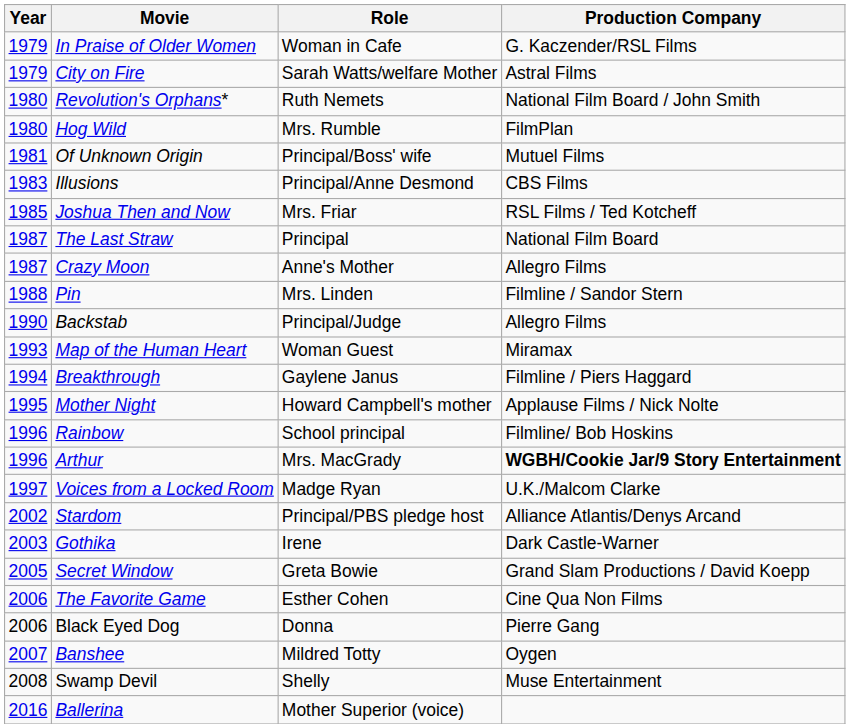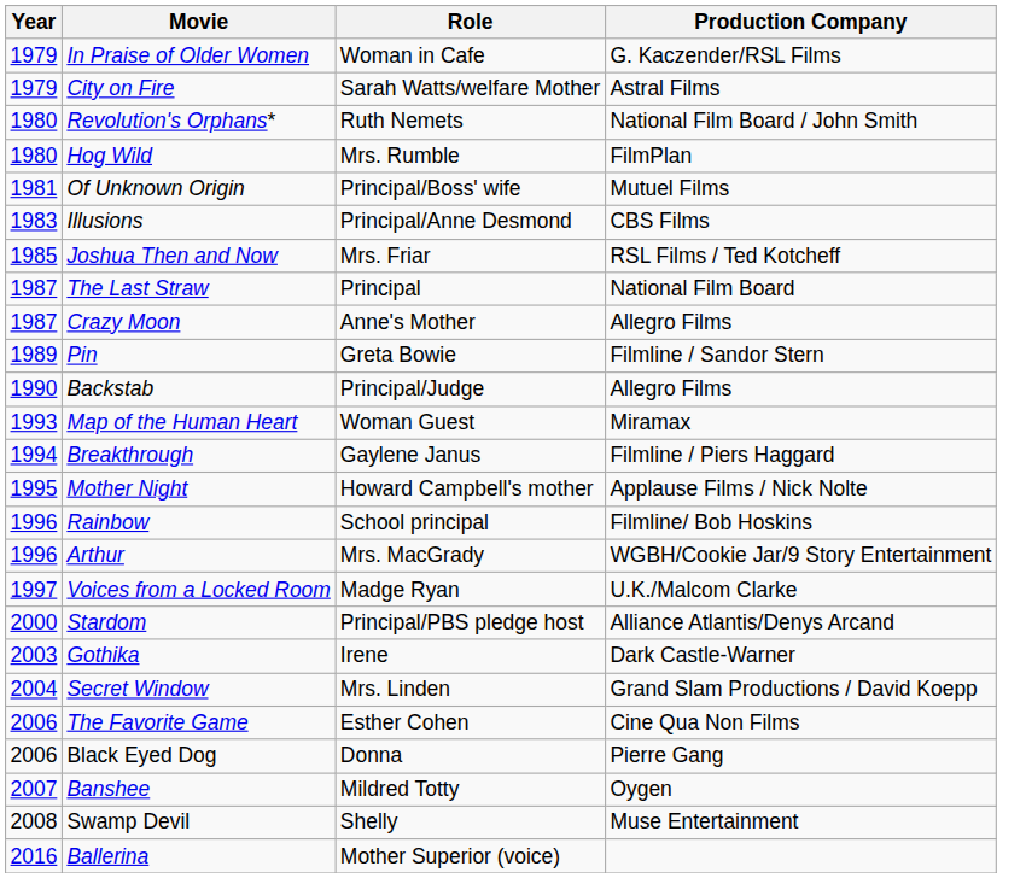 <table class="wikitable sortable">
 <tr>
 <th>Year</th>
 <th>Movie</th>
 <th>Role</th>
 <th>Production Company</th>
 </tr>
 <tr>
 <td><a href='#'>1979</a></td>
 <td><em><a href='#'>In Praise of Older Women</a></em></td>
 <td>Woman in Cafe</td>
 <td>G. Kaczender/RSL Films</td>
 </tr>
 <tr>
 <td><a href='#'>1979</a></td>
 <td><em><a href='#'>City on Fire</a></em></td>
 <td>Sarah Watts/welfare Mother</td>
 <td>Astral Films</td>
 </tr>
 <tr>
 <td><a href='#'>1980</a></td>
 <td><em><a href='#'>Revolution's Orphans</a></em>*</td>
 <td>Ruth Nemets</td>
 <td>National Film Board / John Smith</td>
 </tr>
 <tr>
 <td><a href='#'>1980</a></td>
 <td><em><a href='#'>Hog Wild</a></em></td>
 <td>Mrs. Rumble</td>
 <td>FilmPlan</td>
 </tr>
 <tr>
 <td><a href='#'>1981</a></td>
 <td><em>Of Unknown Origin</em></td>
 <td>Principal/Boss' wife</td>
 <td>Mutuel Films</td>
 </tr>
 <tr>
 <td><a href='#'>1983</a></td>
 <td><em>Illusions</em></td>
 <td>Principal/Anne Desmond</td>
 <td>CBS Films</td>
 </tr>
 <tr>
 <td><a href='#'>1985</a></td>
 <td><em><a href='#'>Joshua Then and Now</a></em></td>
 <td>Mrs. Friar</td>
 <td>RSL Films / Ted Kotcheff</td>
 </tr>
 <tr>
 <td><a href='#'>1987</a></td>
 <td data-sort-value="Last Straw, The"><em><a href='#'>The Last Straw</a></em></td>
 <td>Principal</td>
 <td>National Film Board</td>
 </tr>
 <tr>
 <td><a href='#'>1987</a></td>
 <td><em><a href='#'>Crazy Moon</a></em></td>
 <td>Anne's Mother</td>
 <td>Allegro Films</td>
 </tr>
 <tr>
-<td><a href='#'>1988</a></td>
+<td><a href='#'>1989</a></td>
 <td><em><a href='#'>Pin</a></em></td>
-<td>Mrs. Linden</td>
+<td>Greta Bowie</td>
 <td>Filmline / Sandor Stern</td>
 </tr>
 <tr>
 <td><a href='#'>1990</a></td>
 <td><em>Backstab</em></td>
 <td>Principal/Judge</td>
 <td>Allegro Films</td>
 </tr>
 <tr>
 <td><a href='#'>1993</a></td>
 <td><em><a href='#'>Map of the Human Heart</a></em></td>
 <td>Woman Guest</td>
 <td>Miramax</td>
 </tr>
 <tr>
 <td><a href='#'>1994</a></td>
 <td><em><a href='#'>Breakthrough</a></em></td>
 <td>Gaylene Janus</td>
 <td>Filmline / Piers Haggard</td>
 </tr>
 <tr>
 <td><a href='#'>1995</a></td>
 <td><em><a href='#'>Mother Night</a></em></td>
 <td>Howard Campbell's mother</td>
 <td>Applause Films / Nick Nolte</td>
 </tr>
 <tr>
 <td><a href='#'>1996</a></td>
 <td><em><a href='#'>Rainbow</a></em></td>
 <td>School principal</td>
 <td>Filmline/ Bob Hoskins</td>
 </tr>
 <tr>
 <td><a href='#'>1996</a></td>
 <td><em><a href='#'>Arthur</a></em></td>
 <td>Mrs. MacGrady</td>
-<td><strong>WGBH/Cookie Jar/9 Story Entertainment</strong></td>
+<td>WGBH/Cookie Jar/9 Story Entertainment</td>
 </tr>
 <tr>
 <td><a href='#'>1997</a></td>
 <td><em><a href='#'>Voices from a Locked Room</a></em></td>
 <td>Madge Ryan</td>
 <td>U.K./Malcom Clarke</td>
 </tr>
 <tr>
-<td><a href='#'>2002</a></td>
+<td><a href='#'>2000</a></td>
 <td><em><a href='#'>Stardom</a></em></td>
 <td>Principal/PBS pledge host</td>
 <td>Alliance Atlantis/Denys Arcand</td>
 </tr>
 <tr>
 <td><a href='#'>2003</a></td>
 <td><em><a href='#'>Gothika</a></em></td>
 <td>Irene</td>
 <td>Dark Castle-Warner</td>
 </tr>
 <tr>
-<td><a href='#'>2005</a></td>
+<td><a href='#'>2004</a></td>
 <td><em><a href='#'>Secret Window</a></em></td>
-<td>Greta Bowie</td>
+<td>Mrs. Linden</td>
 <td>Grand Slam Productions / David Koepp</td>
 </tr>
 <tr>
 <td><a href='#'>2006</a></td>
 <td data-sort-value="Favorite Game, The"><em><a href='#'>The Favorite Game</a></em></td>
 <td>Esther Cohen</td>
 <td>Cine Qua Non Films</td>
 </tr>
 <tr>
 <td>2006</td>
 <td>Black Eyed Dog</td>
 <td>Donna</td>
 <td>Pierre Gang</td>
 </tr>
 <tr>
 <td><a href='#'>2007</a></td>
 <td><em><a href='#'>Banshee</a></em></td>
 <td>Mildred Totty</td>
 <td>Oygen</td>
 </tr>
 <tr>
 <td>2008</td>
 <td>Swamp Devil</td>
 <td>Shelly</td>
 <td>Muse Entertainment</td>
 </tr>
 <tr>
 <td><a href='#'>2016</a></td>
 <td><em><a href='#'>Ballerina</a></em></td>
 <td>Mother Superior (voice)</td>
 <td></td>
 </tr>
 </table>
